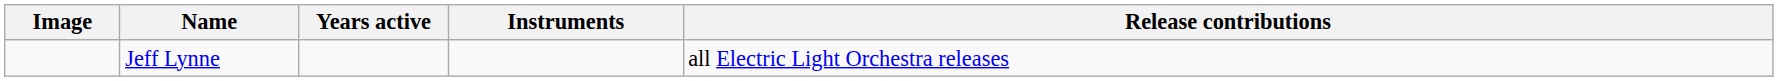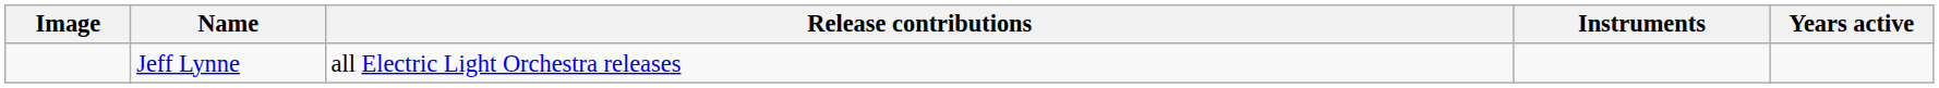 <table class="wikitable" border="1" width=100%>
 <tr>
 <th width="75">Image</th>
 <th width="120">Name</th>
+<th>Release contributions</th>
+<th width="160">Instruments</th>
 <th width="100">Years active</th>
-<th width="160">Instruments</th>
-<th>Release contributions</th>
 </tr>
 <tr>
 <td></td>
 <td><a href='#'>Jeff Lynne</a></td>
+<td>all <a href='#'>Electric Light Orchestra releases</a></td>
 <td></td>
 <td></td>
-<td>all <a href='#'>Electric Light Orchestra releases</a></td>
 </tr>
 </table>
